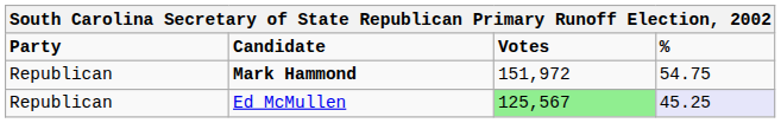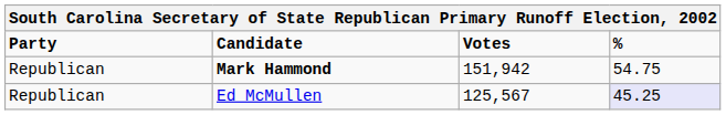 <table class="wikitable">
 <tr>
 <th colspan="4">South Carolina Secretary of State Republican Primary Runoff Election, 2002</th>
 </tr>
 <tr>
 <td><strong>Party</strong></td>
 <td><strong>Candidate</strong></td>
 <td><strong>Votes</strong></td>
 <td><strong>%</strong></td>
 </tr>
 <tr>
 <td>Republican</td>
 <td><strong>Mark Hammond</strong></td>
-<td>151,972</td>
+<td>151,942</td>
 <td>54.75</td>
 </tr>
 <tr>
 <td>Republican</td>
 <td><a href='#'>Ed McMullen</a></td>
-<td style="background: lightgreen;">125,567</td>
+<td>125,567</td>
 <td style="background: lavender;">45.25</td>
 </tr>
 </table>
